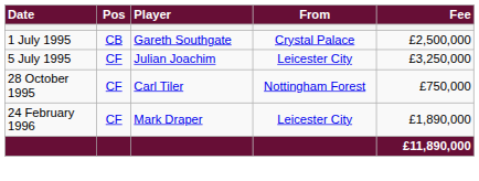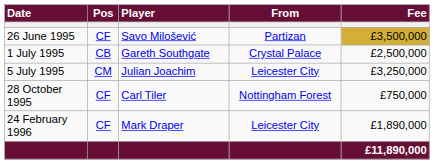 <table class="wikitable">
 <tr>
 <th style="background:#670E36; color:#ffffff; text-align:left; width:130px">Date</th>
 <th style="background:#670E36; color:#ffffff; text-align:center; width:40px">Pos</th>
 <th style="background:#670E36; color:#ffffff; text-align:left; width:180px">Player</th>
 <th style="background:#670E36; color:#ffffff; text-align:center; width:180px">From</th>
 <th style="background:#670E36; color:#ffffff; text-align:right; width:130px">Fee</th>
 </tr>
 <tr>
 <th></th>
 <th></th>
 <th></th>
 <th></th>
 <th></th>
 </tr>
 <tr>
+<td>26 June 1995</td>
+<td style="text-align:center;"><a href='#'>CF</a></td>
+<td> <a href='#'>Savo Milošević</a></td>
+<td style="text-align:center;"> <a href='#'>Partizan</a></td>
+<td style="text-align:right;background-color:#D4AF37">£3,500,000</td>
+</tr>
+<tr>
 <td>1 July 1995</td>
 <td style="text-align:center;"><a href='#'>CB</a></td>
 <td><a href='#'>Gareth Southgate</a></td>
 <td style="text-align:center;"><a href='#'>Crystal Palace</a></td>
 <td style="text-align:right;">£2,500,000</td>
 </tr>
 <tr>
 <td>5 July 1995</td>
-<td style="text-align:center;"><a href='#'>CF</a></td>
+<td style="text-align:center;"><a href='#'>CM</a></td>
 <td><a href='#'>Julian Joachim</a></td>
 <td style="text-align:center;"><a href='#'>Leicester City</a></td>
 <td style="text-align:right;">£3,250,000</td>
 </tr>
 <tr>
 <td>28 October 1995</td>
 <td style="text-align:center;"><a href='#'>CF</a></td>
 <td><a href='#'>Carl Tiler</a></td>
 <td style="text-align:center;"><a href='#'>Nottingham Forest</a></td>
 <td style="text-align:right;">£750,000</td>
 </tr>
 <tr>
 <td>24 February 1996</td>
 <td style="text-align:center;"><a href='#'>CF</a></td>
 <td><a href='#'>Mark Draper</a></td>
 <td style="text-align:center;"><a href='#'>Leicester City</a></td>
 <td style="text-align:right;">£1,890,000</td>
 </tr>
 <tr>
 <th style="background:#670E36;"></th>
 <th style="background:#670E36;"></th>
 <th style="background:#670E36;"></th>
 <th style="background:#670E36;"></th>
 <th style="background:#670E36; color:#ffffff; text-align:right;"><strong>£11,890,000</strong></th>
 </tr>
 </table>
